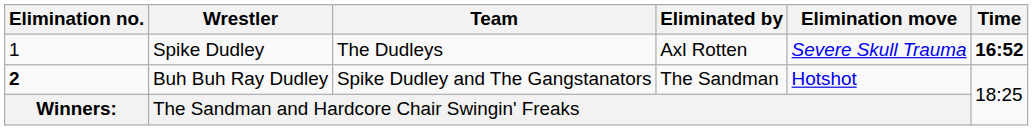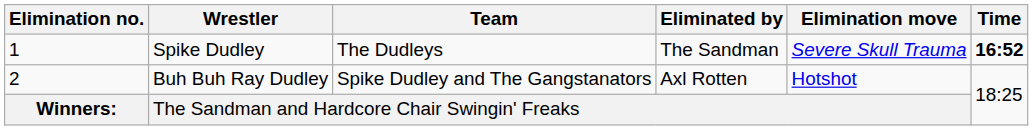 <table class="wikitable">
 <tr>
 <th>Elimination no.</th>
 <th>Wrestler</th>
 <th>Team</th>
 <th>Eliminated by</th>
 <th>Elimination move</th>
 <th>Time</th>
 </tr>
 <tr>
 <td>1</td>
 <td>Spike Dudley</td>
 <td>The Dudleys</td>
-<td>Axl Rotten</td>
+<td>The Sandman</td>
 <td><em><a href='#'>Severe Skull Trauma</a></em></td>
 <td><strong>16:52</strong></td>
 </tr>
 <tr>
-<td><strong>2</strong></td>
+<td>2</td>
 <td>Buh Buh Ray Dudley</td>
 <td>Spike Dudley and The Gangstanators</td>
-<td>The Sandman</td>
+<td>Axl Rotten</td>
 <td><a href='#'>Hotshot</a></td>
 <td rowspan="2">18:25</td>
 </tr>
 <tr>
 <th>Winners:</th>
 <td colspan="4" bgcolor="#f2f2f2">The Sandman and Hardcore Chair Swingin' Freaks</td>
 </tr>
 </table>
